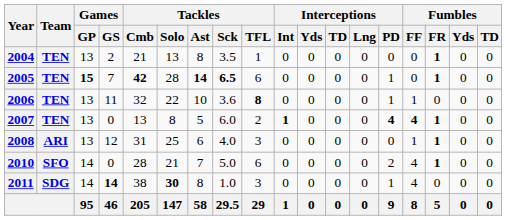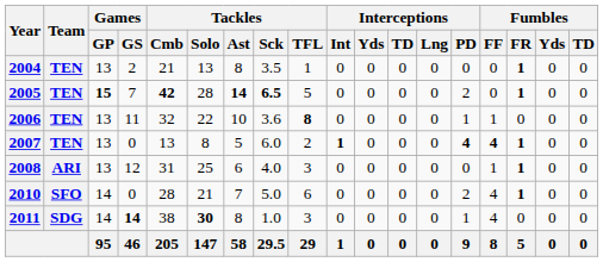 <table class="wikitable" style="text-align:center">
 <tr>
 <th rowspan="2">Year</th>
 <th rowspan="2">Team</th>
 <th colspan="2">Games</th>
 <th colspan="5">Tackles</th>
 <th colspan="5">Interceptions</th>
 <th colspan="4">Fumbles</th>
 </tr>
 <tr>
 <th>GP</th>
 <th>GS</th>
 <th>Cmb</th>
 <th>Solo</th>
 <th>Ast</th>
 <th>Sck</th>
 <th>TFL</th>
 <th>Int</th>
 <th>Yds</th>
 <th>TD</th>
 <th>Lng</th>
 <th>PD</th>
 <th>FF</th>
 <th>FR</th>
 <th>Yds</th>
 <th>TD</th>
 </tr>
 <tr>
 <th><a href='#'>2004</a></th>
 <th><a href='#'>TEN</a></th>
 <td>13</td>
 <td>2</td>
 <td>21</td>
 <td>13</td>
 <td>8</td>
 <td>3.5</td>
 <td>1</td>
 <td>0</td>
 <td>0</td>
 <td>0</td>
 <td>0</td>
 <td>0</td>
 <td>0</td>
 <td><strong>1</strong></td>
 <td>0</td>
 <td>0</td>
 </tr>
 <tr>
 <th><a href='#'>2005</a></th>
 <th><a href='#'>TEN</a></th>
 <td><strong>15</strong></td>
 <td>7</td>
 <td><strong>42</strong></td>
 <td>28</td>
 <td><strong>14</strong></td>
 <td><strong>6.5</strong></td>
-<td>6</td>
+<td>5</td>
 <td>0</td>
 <td>0</td>
 <td>0</td>
 <td>0</td>
-<td>1</td>
+<td>2</td>
 <td>0</td>
 <td><strong>1</strong></td>
 <td>0</td>
 <td>0</td>
 </tr>
 <tr>
 <th><a href='#'>2006</a></th>
 <th><a href='#'>TEN</a></th>
 <td>13</td>
 <td>11</td>
 <td>32</td>
 <td>22</td>
 <td>10</td>
 <td>3.6</td>
 <td><strong>8</strong></td>
 <td>0</td>
 <td>0</td>
 <td>0</td>
 <td>0</td>
 <td>1</td>
 <td>1</td>
 <td>0</td>
 <td>0</td>
 <td>0</td>
 </tr>
 <tr>
 <th><a href='#'>2007</a></th>
 <th><a href='#'>TEN</a></th>
 <td>13</td>
 <td>0</td>
 <td>13</td>
 <td>8</td>
 <td>5</td>
 <td>6.0</td>
 <td>2</td>
 <td><strong>1</strong></td>
 <td>0</td>
 <td>0</td>
 <td>0</td>
 <td><strong>4</strong></td>
 <td><strong>4</strong></td>
 <td><strong>1</strong></td>
 <td>0</td>
 <td>0</td>
 </tr>
 <tr>
 <th><a href='#'>2008</a></th>
 <th><a href='#'>ARI</a></th>
 <td>13</td>
 <td>12</td>
 <td>31</td>
 <td>25</td>
 <td>6</td>
 <td>4.0</td>
 <td>3</td>
 <td>0</td>
 <td>0</td>
 <td>0</td>
 <td>0</td>
 <td>0</td>
 <td>1</td>
 <td><strong>1</strong></td>
 <td>0</td>
 <td>0</td>
 </tr>
 <tr>
 <th><a href='#'>2010</a></th>
 <th><a href='#'>SFO</a></th>
 <td>14</td>
 <td>0</td>
 <td>28</td>
 <td>21</td>
 <td>7</td>
 <td>5.0</td>
 <td>6</td>
 <td>0</td>
 <td>0</td>
 <td>0</td>
 <td>0</td>
 <td>2</td>
 <td>4</td>
 <td><strong>1</strong></td>
 <td>0</td>
 <td>0</td>
 </tr>
 <tr>
 <th><a href='#'>2011</a></th>
 <th><a href='#'>SDG</a></th>
 <td>14</td>
 <td><strong>14</strong></td>
 <td>38</td>
 <td><strong>30</strong></td>
 <td>8</td>
 <td>1.0</td>
 <td>3</td>
 <td>0</td>
 <td>0</td>
 <td>0</td>
 <td>0</td>
 <td>1</td>
 <td>4</td>
 <td>0</td>
 <td>0</td>
 <td>0</td>
 </tr>
 <tr>
 <th colspan="2"></th>
 <th>95</th>
 <th>46</th>
 <th>205</th>
 <th>147</th>
 <th>58</th>
 <th>29.5</th>
 <th>29</th>
 <th>1</th>
 <th>0</th>
 <th>0</th>
 <th>0</th>
 <th>9</th>
 <th>8</th>
 <th>5</th>
 <th>0</th>
 <th>0</th>
 </tr>
 </table>
